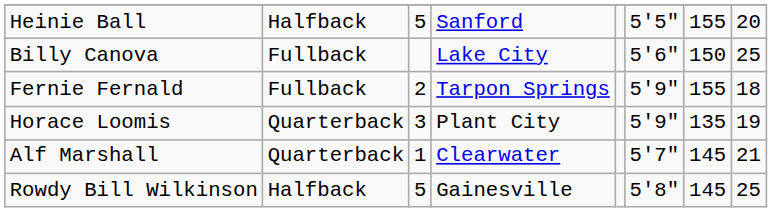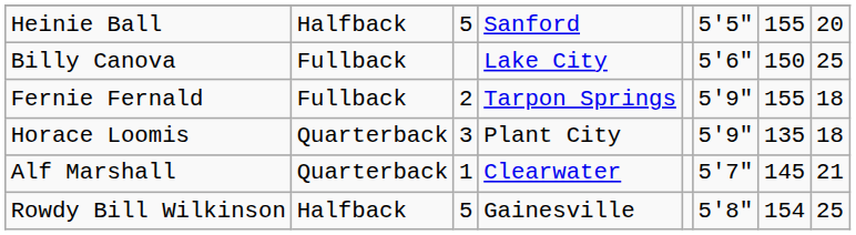 <table class="wikitable">
 <tr>
 </tr>
 <tr>
 <td>Heinie Ball</td>
 <td>Halfback</td>
 <td>5</td>
 <td><a href='#'>Sanford</a></td>
 <td></td>
 <td>5'5"</td>
 <td>155</td>
 <td>20</td>
 </tr>
 <tr>
 <td>Billy Canova</td>
 <td>Fullback</td>
 <td></td>
 <td><a href='#'>Lake City</a></td>
 <td></td>
 <td>5'6"</td>
 <td>150</td>
 <td>25</td>
 </tr>
 <tr>
 <td>Fernie Fernald</td>
 <td>Fullback</td>
 <td>2</td>
 <td><a href='#'>Tarpon Springs</a></td>
 <td></td>
 <td>5'9"</td>
 <td>155</td>
 <td>18</td>
 </tr>
 <tr>
 <td>Horace Loomis</td>
 <td>Quarterback</td>
 <td>3</td>
 <td>Plant City</td>
 <td></td>
 <td>5'9"</td>
 <td>135</td>
-<td>19</td>
+<td>18</td>
 </tr>
 <tr>
 <td>Alf Marshall</td>
 <td>Quarterback</td>
 <td>1</td>
 <td><a href='#'>Clearwater</a></td>
 <td></td>
 <td>5'7"</td>
 <td>145</td>
 <td>21</td>
 </tr>
 <tr>
 <td>Rowdy Bill Wilkinson</td>
 <td>Halfback</td>
 <td>5</td>
 <td>Gainesville</td>
 <td></td>
 <td>5'8"</td>
-<td>145</td>
+<td>154</td>
 <td>25</td>
 </tr>
 </table>
